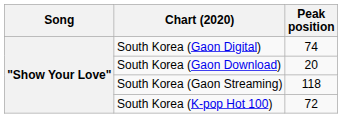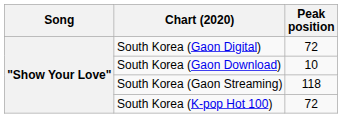 <table class="wikitable sortable plainrowheaders" style="text-align:center">
 <tr>
 <th scope="col">Song</th>
 <th scope="col">Chart (2020)</th>
 <th scope="col">Peak<br>position</th>
 </tr>
 <tr>
 <th rowspan="4" scope="row">"Show Your Love"</th>
 <td style="text-align:left">South Korea (<a href='#'>Gaon Digital</a>)</td>
-<td>74</td>
+<td>72</td>
 </tr>
 <tr>
 <td style="text-align:left">South Korea (<a href='#'>Gaon Download</a>)</td>
-<td>20</td>
+<td>10</td>
 </tr>
 <tr>
 <td style="text-align:left">South Korea (Gaon Streaming)</td>
 <td>118</td>
 </tr>
 <tr>
 <td style="text-align:left">South Korea (<a href='#'>K-pop Hot 100</a>)</td>
 <td>72</td>
 </tr>
 </table>
